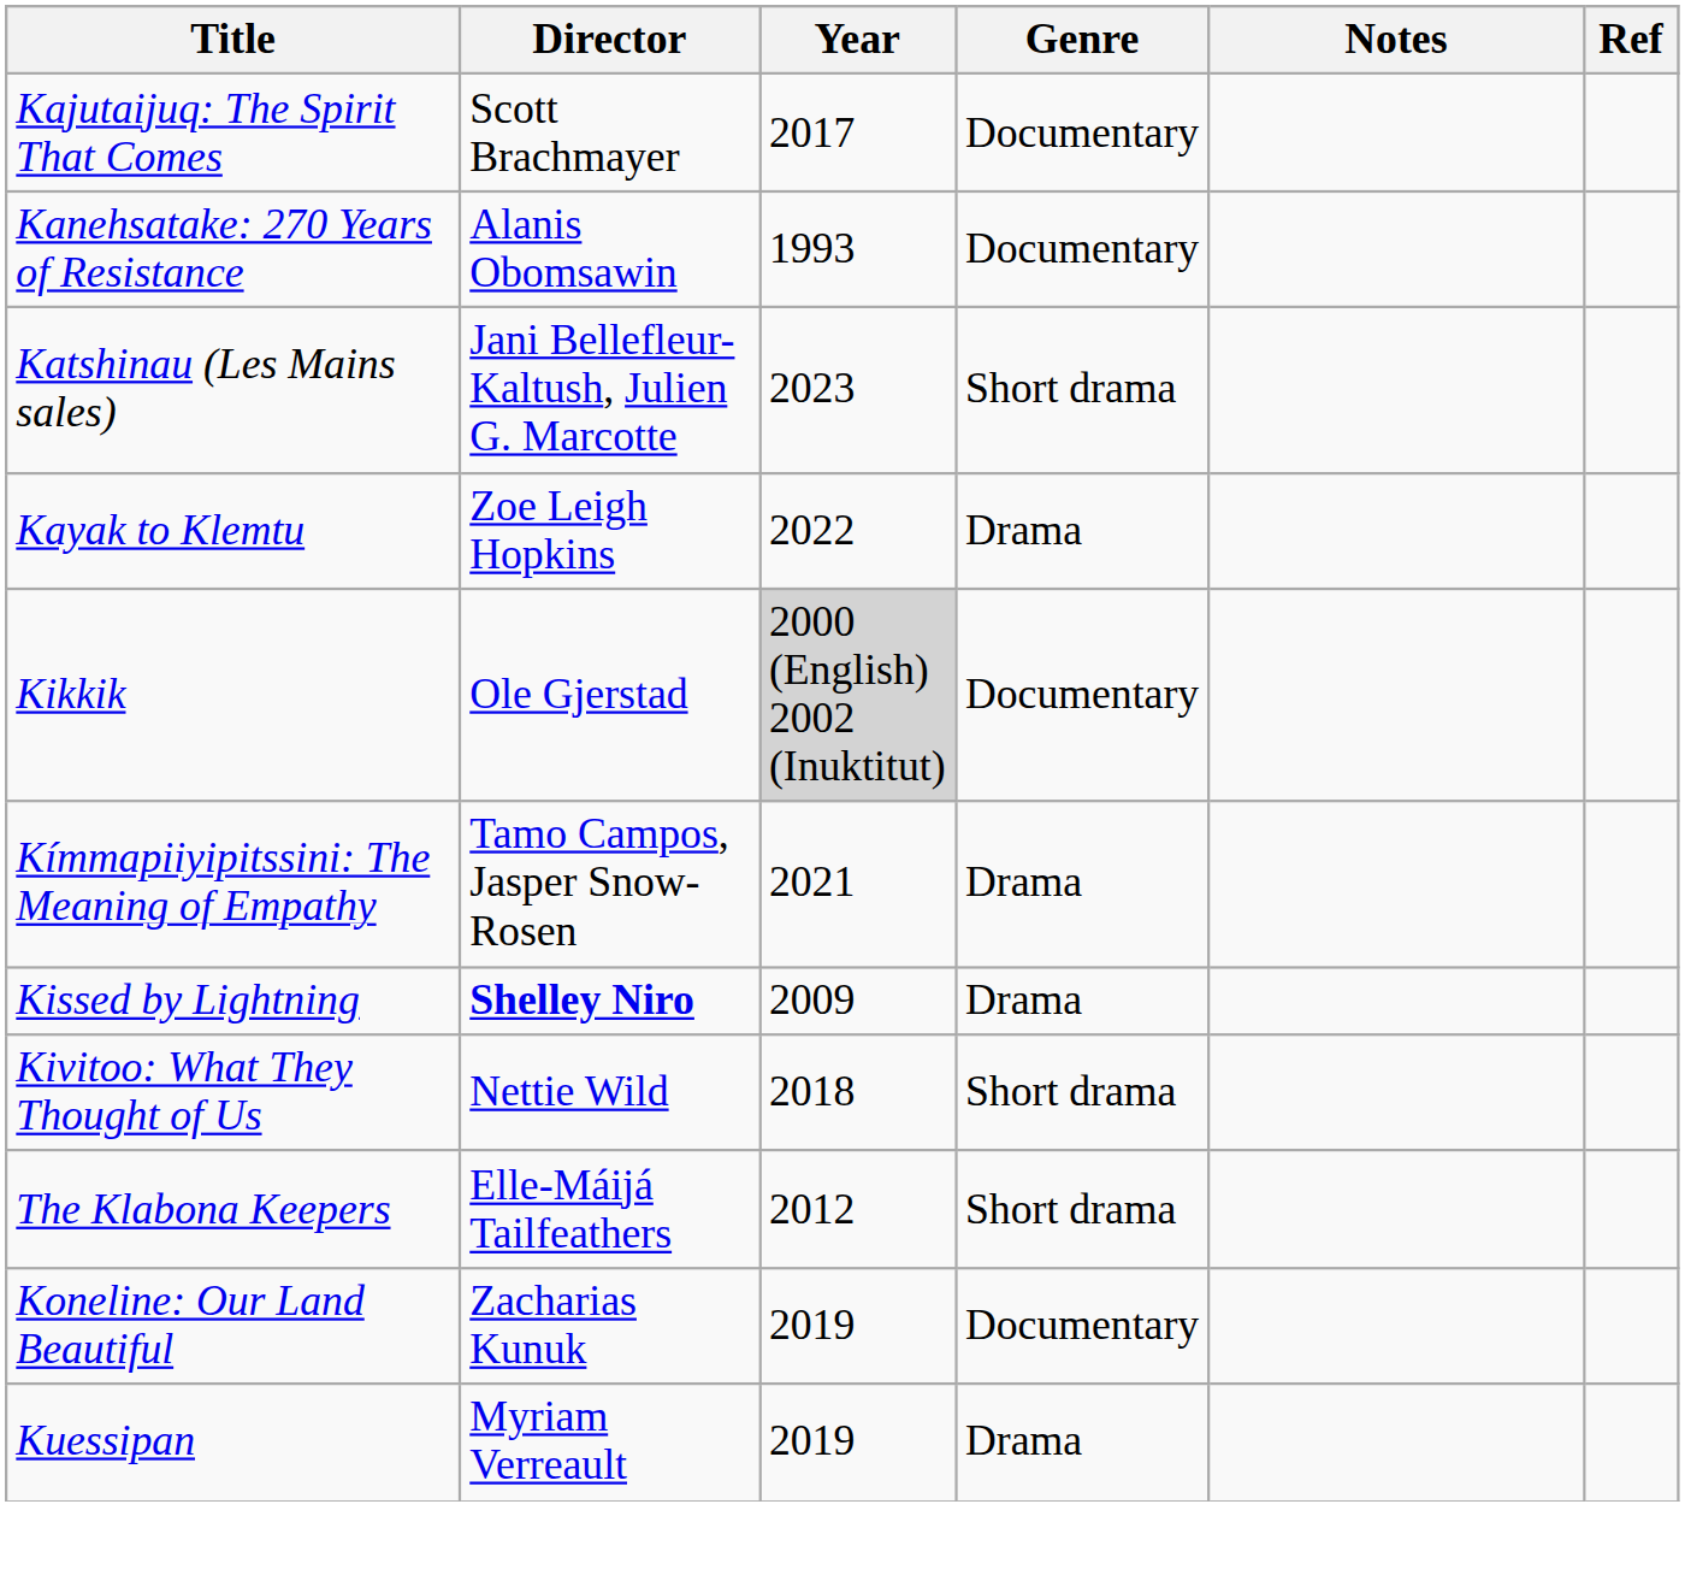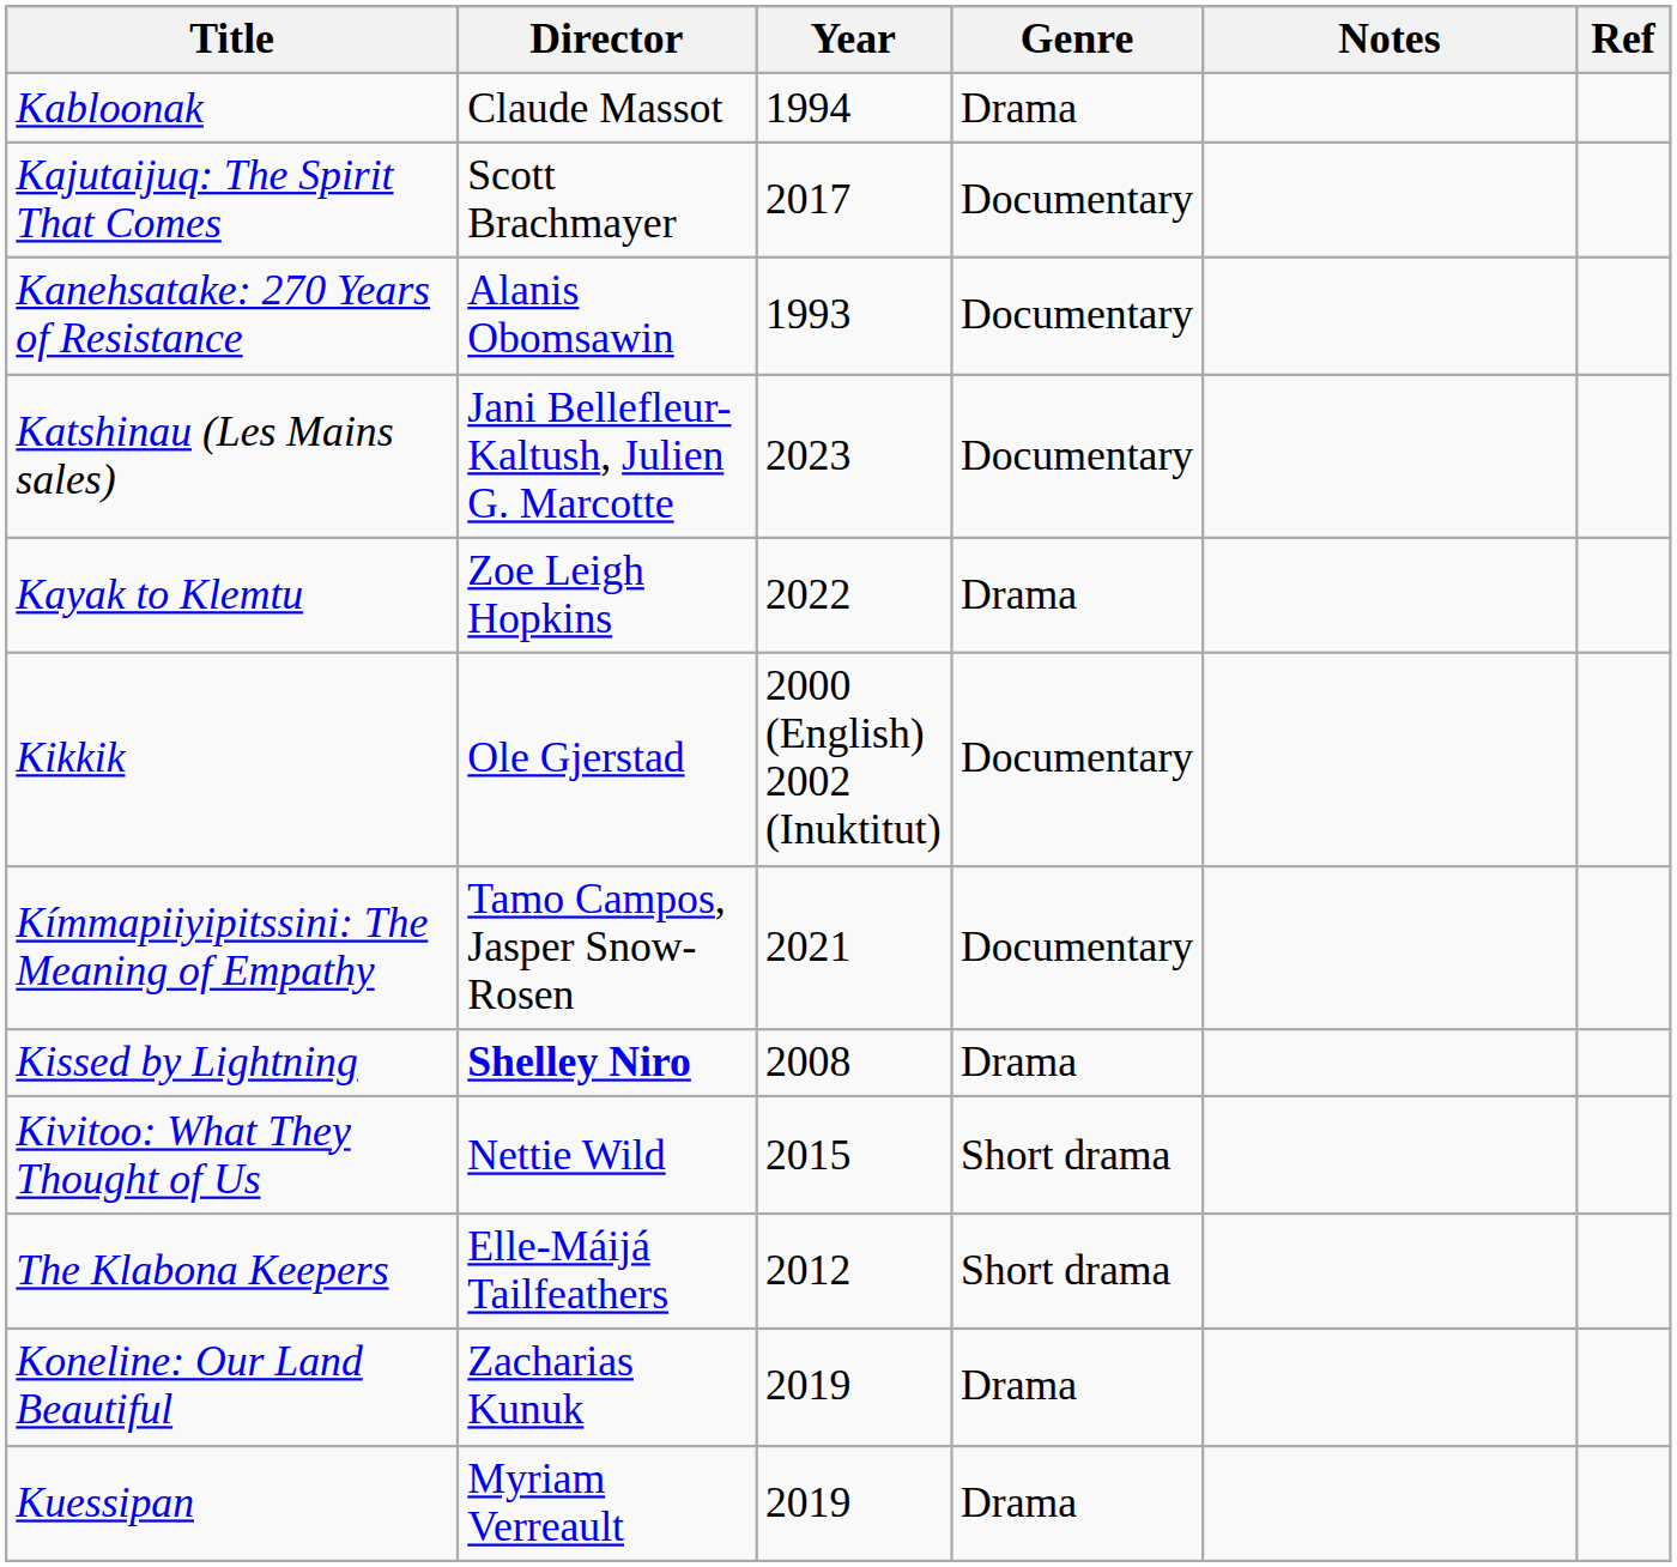 <table class="wikitable sortable" style="width:100%;">
 <tr style="background:#bebebe;">
 <th style="width:30%;">Title</th>
 <th style="width:20%;">Director</th>
 <th style="width:6%;">Year</th>
 <th style="width:6%;">Genre</th>
 <th style="width:30%;">Notes</th>
 <th style="width:6%;">Ref</th>
+</tr>
+<tr>
+<td><em><a href='#'>Kabloonak</a></em></td>
+<td>Claude Massot</td>
+<td>1994</td>
+<td>Drama</td>
+<td></td>
+<td></td>
 </tr>
 <tr>
 <td><em><a href='#'>Kajutaijuq: The Spirit That Comes</a></em></td>
 <td>Scott Brachmayer</td>
 <td>2017</td>
 <td>Documentary</td>
 <td></td>
 <td></td>
 </tr>
 <tr>
 <td><em><a href='#'>Kanehsatake: 270 Years of Resistance</a></em></td>
 <td><a href='#'>Alanis Obomsawin</a></td>
 <td>1993</td>
 <td>Documentary</td>
 <td></td>
 <td></td>
 </tr>
 <tr>
 <td><em><a href='#'>Katshinau</a> (Les Mains sales)</em></td>
 <td><a href='#'>Jani Bellefleur-Kaltush</a>, <a href='#'>Julien G. Marcotte</a></td>
 <td>2023</td>
-<td>Short drama</td>
+<td>Documentary</td>
 <td></td>
 <td></td>
 </tr>
 <tr>
 <td><em><a href='#'>Kayak to Klemtu</a></em></td>
 <td><a href='#'>Zoe Leigh Hopkins</a></td>
 <td>2022</td>
 <td>Drama</td>
 <td></td>
 <td></td>
 </tr>
 <tr>
 <td><em><a href='#'>Kikkik</a></em></td>
 <td><a href='#'>Ole Gjerstad</a></td>
-<td style="background: lightgrey;">2000 (English)<br>2002 (Inuktitut)</td>
+<td>2000 (English)<br>2002 (Inuktitut)</td>
 <td>Documentary</td>
 <td></td>
 <td></td>
 </tr>
 <tr>
 <td><em><a href='#'>Kímmapiiyipitssini: The Meaning of Empathy</a></em></td>
 <td><a href='#'>Tamo Campos</a>, Jasper Snow-Rosen</td>
 <td>2021</td>
-<td>Drama</td>
+<td>Documentary</td>
 <td></td>
 <td></td>
 </tr>
 <tr>
 <td><em><a href='#'>Kissed by Lightning</a></em></td>
 <td><strong><a href='#'>Shelley Niro</a></strong></td>
-<td>2009</td>
+<td>2008</td>
 <td>Drama</td>
 <td></td>
 <td></td>
 </tr>
 <tr>
 <td><em><a href='#'>Kivitoo: What They Thought of Us</a></em></td>
 <td><a href='#'>Nettie Wild</a></td>
-<td>2018</td>
+<td>2015</td>
 <td>Short drama</td>
 <td></td>
 <td></td>
 </tr>
 <tr>
 <td><em><a href='#'>The Klabona Keepers</a></em></td>
 <td><a href='#'>Elle-Máijá Tailfeathers</a></td>
 <td>2012</td>
 <td>Short drama</td>
 <td></td>
 <td></td>
 </tr>
 <tr>
 <td><em><a href='#'>Koneline: Our Land Beautiful</a></em></td>
 <td><a href='#'>Zacharias Kunuk</a></td>
 <td>2019</td>
-<td>Documentary</td>
+<td>Drama</td>
 <td></td>
 <td></td>
 </tr>
 <tr>
 <td><em><a href='#'>Kuessipan</a></em></td>
 <td><a href='#'>Myriam Verreault</a></td>
 <td>2019</td>
 <td>Drama</td>
 <td></td>
 <td></td>
 </tr>
 </table>
